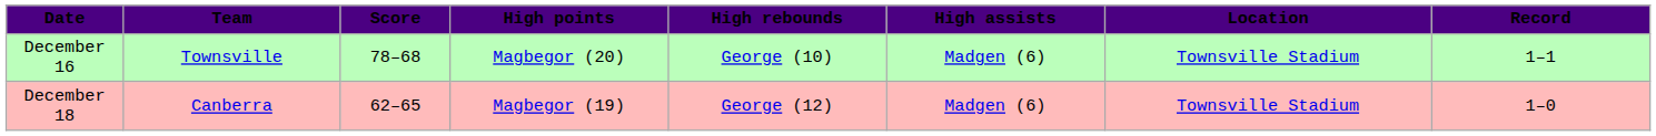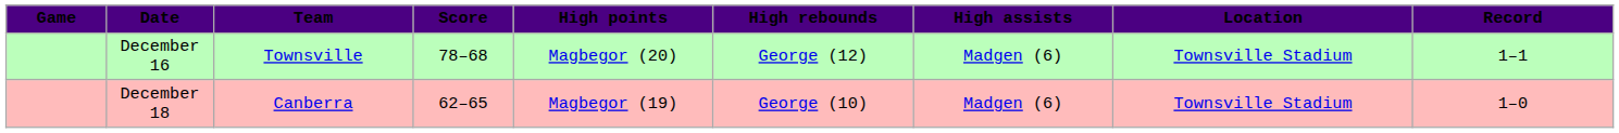 <table class="wikitable" style="font-size:90%; text-align: center; width: 90%; margin:1em auto;">
 <tr>
+<th style="background:indigo; width: 5%;"><span>Game</span></th>
 <th style="background:indigo; width: 5%;"><span>Date</span></th>
 <th style="background:indigo; width: 10%;"><span>Team</span></th>
 <th style="background:indigo; width: 5%;"><span>Score</span></th>
 <th style="background:indigo; width: 10%;"><span>High points</span></th>
 <th style="background:indigo; width: 10%;"><span>High rebounds</span></th>
 <th style="background:indigo; width: 10%;"><span>High assists</span></th>
 <th style="background:indigo; width: 15%;"><span>Location</span></th>
 <th style="background:indigo; width: 10%;"><span>Record</span></th>
 </tr>
 <tr style= "background:#bfb;">
+<td></td>
 <td>December <br> 16</td>
 <td><a href='#'>Townsville</a></td>
 <td>78–68</td>
 <td><a href='#'>Magbegor</a> (20)</td>
-<td><a href='#'>George</a> (10)</td>
+<td><a href='#'>George</a> (12)</td>
 <td><a href='#'>Madgen</a> (6)</td>
 <td><a href='#'>Townsville Stadium</a></td>
 <td>1–1</td>
 </tr>
 <tr style= "background:#fbb;">
+<td></td>
 <td>December <br> 18</td>
 <td><a href='#'>Canberra</a></td>
 <td>62–65</td>
 <td><a href='#'>Magbegor</a> (19)</td>
-<td><a href='#'>George</a> (12)</td>
+<td><a href='#'>George</a> (10)</td>
 <td><a href='#'>Madgen</a> (6)</td>
 <td><a href='#'>Townsville Stadium</a></td>
 <td>1–0</td>
 </tr>
 </table>
